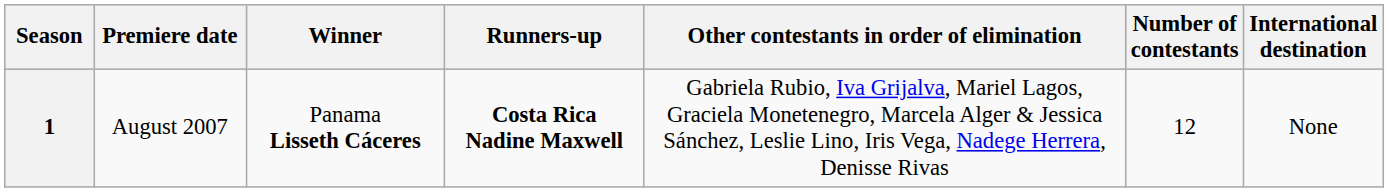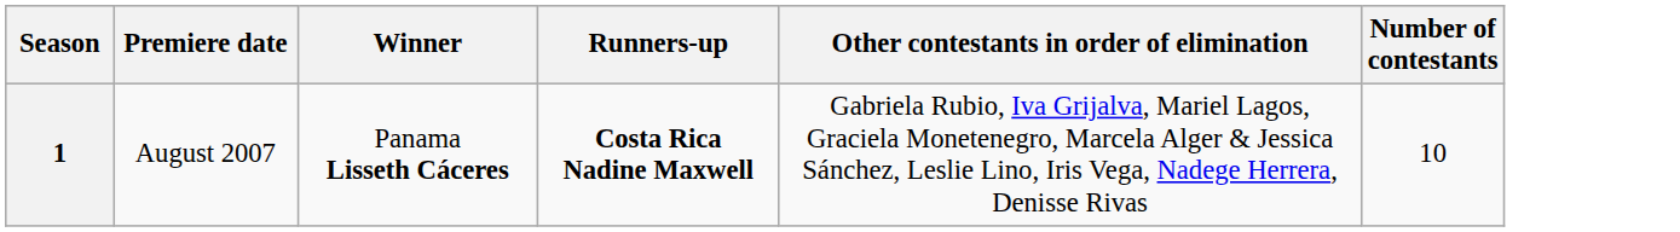 <table class="wikitable" style="font-size:90%; text-align: center;">
 <tr>
 <th width="50">Season</th>
 <th width="90">Premiere date</th>
 <th width="120">Winner</th>
 <th width="120">Runners-up</th>
 <th width="300">Other contestants in order of elimination</th>
 <th width="30">Number of contestants</th>
-<th width="10">International destination</th>
 </tr>
 <tr>
 <th><strong>1</strong></th>
 <td>August 2007</td>
 <td>Panama<br><strong>Lisseth Cáceres</strong></td>
 <td><strong>Costa Rica<br>Nadine Maxwell</strong></td>
 <td>Gabriela Rubio, <a href='#'>Iva Grijalva</a>, Mariel Lagos, Graciela Monetenegro, Marcela Alger & Jessica Sánchez, Leslie Lino, Iris Vega, <a href='#'>Nadege Herrera</a>, Denisse Rivas</td>
-<td>12</td>
-<td>None</td>
+<td>10</td>
 </tr>
 </table>
